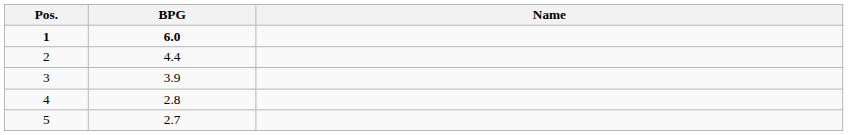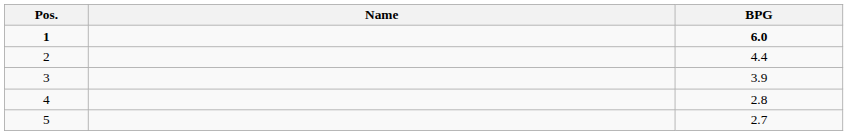 <table class=wikitable width="80%">
 <tr>
 <th width="10%">Pos.</th>
+<th width="70%">Name</th>
 <th width="20%">BPG</th>
-<th width="70%">Name</th>
 </tr>
 <tr>
 <td align=center><strong>1</strong></td>
+<td><strong></strong></td>
 <td align=center><strong>6.0</strong></td>
-<td><strong></strong></td>
 </tr>
 <tr>
 <td align=center>2</td>
+<td></td>
 <td align=center>4.4</td>
-<td></td>
 </tr>
 <tr>
 <td align=center>3</td>
+<td></td>
 <td align=center>3.9</td>
-<td></td>
 </tr>
 <tr>
 <td align=center>4</td>
+<td></td>
 <td align=center>2.8</td>
-<td></td>
 </tr>
 <tr>
 <td align=center>5</td>
+<td></td>
 <td align=center>2.7</td>
-<td></td>
 </tr>
 </table>
